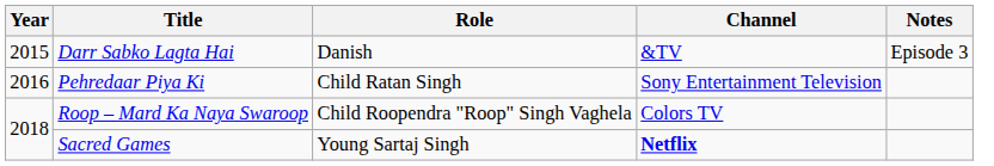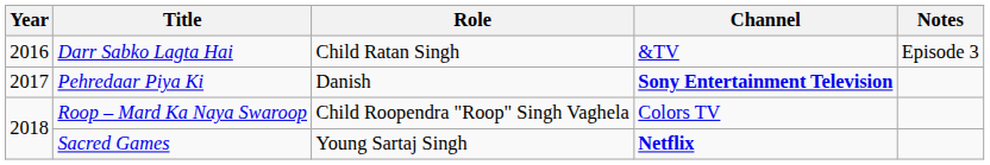 <table class="wikitable">
 <tr>
 <th>Year</th>
 <th>Title</th>
 <th>Role</th>
 <th>Channel</th>
 <th class="unsortable">Notes</th>
 </tr>
 <tr>
-<td>2015</td>
+<td>2016</td>
 <td><em><a href='#'>Darr Sabko Lagta Hai</a></em></td>
-<td>Danish</td>
+<td>Child Ratan Singh</td>
 <td><a href='#'>&TV</a></td>
 <td>Episode 3</td>
 </tr>
 <tr>
-<td>2016</td>
+<td>2017</td>
 <td><em><a href='#'>Pehredaar Piya Ki</a></em></td>
-<td>Child Ratan Singh</td>
-<td><a href='#'>Sony Entertainment Television</a></td>
+<td>Danish</td>
+<td><strong><a href='#'>Sony Entertainment Television</a></strong></td>
 <td></td>
 </tr>
 <tr>
 <td rowspan=2>2018</td>
 <td><em><a href='#'>Roop – Mard Ka Naya Swaroop</a></em></td>
 <td>Child Roopendra "Roop" Singh Vaghela</td>
 <td><a href='#'>Colors TV</a></td>
 <td></td>
 </tr>
 <tr>
 <td><em><a href='#'>Sacred Games</a></em></td>
 <td>Young Sartaj Singh</td>
 <td><strong><a href='#'>Netflix</a></strong></td>
 <td></td>
 </tr>
 </table>
